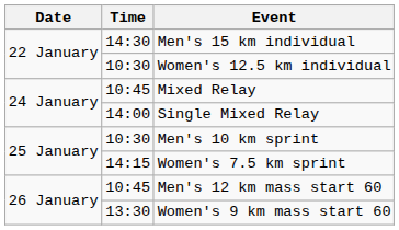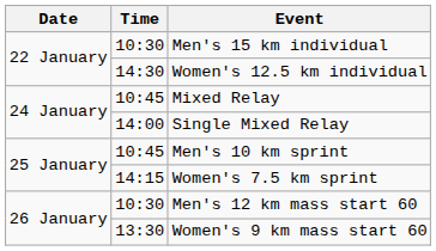 <table class="wikitable">
 <tr>
 <th>Date</th>
 <th>Time</th>
 <th>Event</th>
 </tr>
 <tr>
 <td rowspan=2>22 January</td>
-<td>14:30</td>
+<td>10:30</td>
 <td>Men's 15 km individual</td>
 </tr>
 <tr>
-<td>10:30</td>
+<td>14:30</td>
 <td>Women's 12.5 km individual</td>
 </tr>
 <tr>
 <td rowspan=2>24 January</td>
 <td>10:45</td>
 <td>Mixed Relay</td>
 </tr>
 <tr>
 <td>14:00</td>
 <td>Single Mixed Relay</td>
 </tr>
 <tr>
 <td rowspan=2>25 January</td>
-<td>10:30</td>
+<td>10:45</td>
 <td>Men's 10 km sprint</td>
 </tr>
 <tr>
 <td>14:15</td>
 <td>Women's 7.5 km sprint</td>
 </tr>
 <tr>
 <td rowspan=2>26 January</td>
-<td>10:45</td>
+<td>10:30</td>
 <td>Men's 12 km mass start 60</td>
 </tr>
 <tr>
 <td>13:30</td>
 <td>Women's 9 km mass start 60</td>
 </tr>
 </table>
